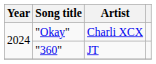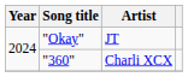 <table class="wikitable plainrowheaders sortable">
 <tr>
 <th scope="col">Year</th>
 <th scope="col">Song title</th>
 <th scope="col">Artist</th>
 <th scope="col" class="unsortable"></th>
 </tr>
 <tr>
 <td rowspan="2">2024</td>
 <td>"<a href='#'>Okay</a>"</td>
-<td><a href='#'>Charli XCX</a></td>
+<td><a href='#'>JT</a></td>
 <td style="text-align:center"></td>
 </tr>
 <tr>
 <td>"<a href='#'>360</a>"</td>
-<td><a href='#'>JT</a></td>
+<td><a href='#'>Charli XCX</a></td>
 <td style="text-align:center"></td>
 </tr>
 <tr>
 </tr>
 </table>
